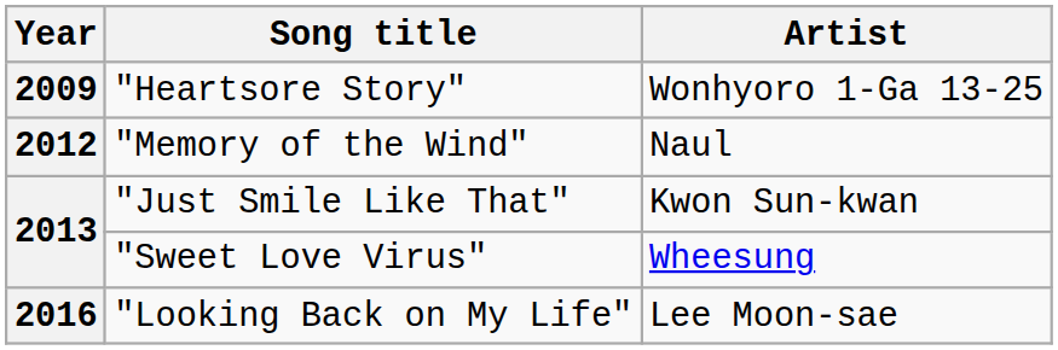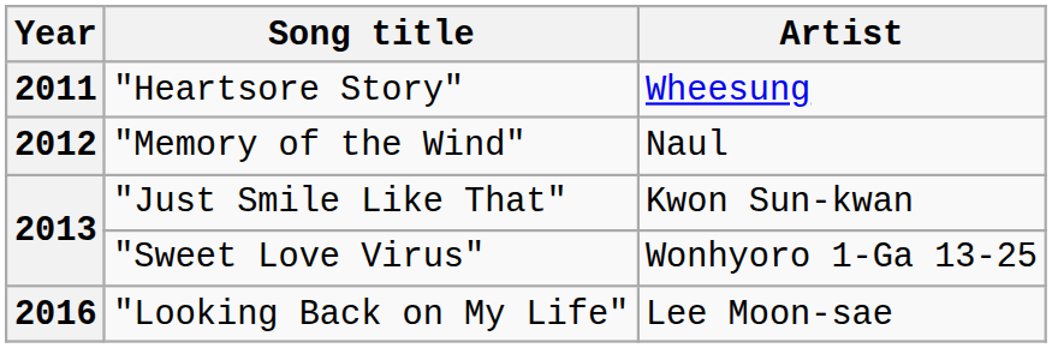 <table class="wikitable plainrowheaders sortable">
 <tr>
 <th scope="col">Year</th>
 <th scope="col">Song title</th>
 <th scope="col">Artist</th>
 </tr>
 <tr>
-<th scope="row">2009</th>
+<th scope="row">2011</th>
 <td>"Heartsore Story" </td>
-<td>Wonhyoro 1-Ga 13-25</td>
+<td><a href='#'>Wheesung</a></td>
 </tr>
 <tr>
 <th scope="row">2012</th>
 <td>"Memory of the Wind" </td>
 <td>Naul</td>
 </tr>
 <tr>
 <th scope="row" rowspan="2">2013</th>
 <td>"Just Smile Like That" </td>
 <td>Kwon Sun-kwan</td>
 </tr>
 <tr>
 <td>"Sweet Love Virus"</td>
-<td><a href='#'>Wheesung</a></td>
+<td>Wonhyoro 1-Ga 13-25</td>
 </tr>
 <tr>
 <th scope="row">2016</th>
 <td>"Looking Back on My Life"  </td>
 <td>Lee Moon-sae</td>
 </tr>
 </table>
